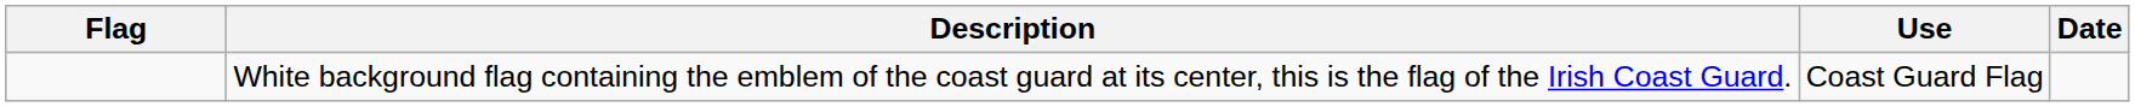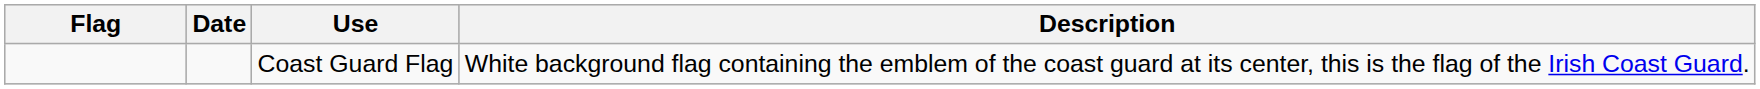 <table class="wikitable">
 <tr>
 <th width=110>Flag</th>
+<th width=30>Date</th>
+<th>Use</th>
 <th>Description</th>
-<th>Use</th>
-<th width=30>Date</th>
 </tr>
 <tr>
 <td></td>
+<td></td>
+<td>Coast Guard Flag</td>
 <td>White background flag containing the emblem of the coast guard at its center, this is the flag of the <a href='#'>Irish Coast Guard</a>.</td>
-<td>Coast Guard Flag</td>
-<td></td>
 </tr>
 </table>
